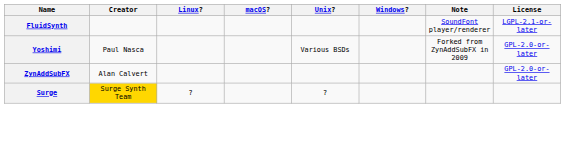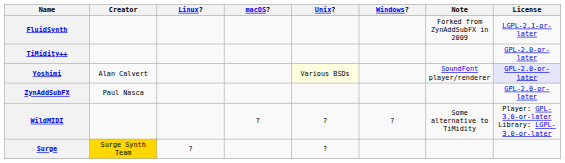 <table class="wikitable sortable" style="width: 100%; table-layout: fixed; font-size: smaller; text-align: center;">
 <tr style="background: #ececec">
 <th style="width:12em">Name</th>
 <th>Creator</th>
 <th><a href='#'>Linux</a>?</th>
 <th><a href='#'>macOS</a>?</th>
 <th><a href='#'>Unix</a>?</th>
 <th><a href='#'>Windows</a>?</th>
 <th>Note</th>
 <th>License</th>
 </tr>
 <tr>
 <th><a href='#'>FluidSynth</a></th>
 <td></td>
 <td></td>
 <td></td>
 <td></td>
 <td></td>
-<td><a href='#'>SoundFont</a> player/renderer</td>
+<td>Forked from ZynAddSubFX in 2009</td>
 <td><a href='#'>LGPL-2.1-or-later</a></td>
 </tr>
 <tr>
-<th><a href='#'>Yoshimi</a></th>
-<td>Paul Nasca</td>
+<th><a href='#'>TiMidity++</a></th>
 <td></td>
-<td></td>
-<td> Various BSDs</td>
-<td></td>
-<td>Forked from ZynAddSubFX in 2009</td>
-<td><a href='#'>GPL-2.0-or-later</a></td>
-</tr>
-<tr>
-<th><a href='#'>ZynAddSubFX</a></th>
-<td>Alan Calvert</td>
 <td></td>
 <td></td>
 <td></td>
 <td></td>
 <td></td>
 <td><a href='#'>GPL-2.0-or-later</a></td>
+</tr>
+<tr>
+<th><a href='#'>Yoshimi</a></th>
+<td>Alan Calvert</td>
+<td></td>
+<td></td>
+<td style="background: lightyellow;"> Various BSDs</td>
+<td></td>
+<td><a href='#'>SoundFont</a> player/renderer</td>
+<td style="background: lavender;"><a href='#'>GPL-2.0-or-later</a></td>
+</tr>
+<tr>
+<th><a href='#'>ZynAddSubFX</a></th>
+<td>Paul Nasca</td>
+<td></td>
+<td></td>
+<td></td>
+<td></td>
+<td></td>
+<td><a href='#'>GPL-2.0-or-later</a></td>
+</tr>
+<tr>
+<th><a href='#'>WildMIDI</a></th>
+<td></td>
+<td></td>
+<td>?</td>
+<td>?</td>
+<td>?</td>
+<td>Some alternative to TiMidity</td>
+<td>Player: <a href='#'>GPL-3.0-or-later</a><br>Library: <a href='#'>LGPL-3.0-or-later</a></td>
 </tr>
 <tr>
 <th><a href='#'>Surge</a></th>
 <td style="background: gold;">Surge Synth Team</td>
 <td>?</td>
 <td></td>
 <td>?</td>
 <td></td>
 <td></td>
 </tr>
 </table>
